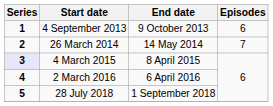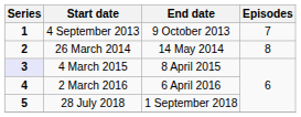 <table class="wikitable" style="text-align:center;">
 <tr>
 <th>Series</th>
 <th Series premiere>Start date</th>
 <th Series finale>End date</th>
 <th>Episodes</th>
 </tr>
 <tr>
 <td><strong>1</strong></td>
 <td>4 September 2013</td>
 <td>9 October 2013</td>
-<td>6</td>
+<td>7</td>
 </tr>
 <tr>
 <td><strong>2</strong></td>
 <td>26 March 2014</td>
 <td>14 May 2014</td>
-<td>7</td>
+<td>8</td>
 </tr>
 <tr>
 <td style="background: lavender;"><strong>3</strong></td>
 <td>4 March 2015</td>
 <td>8 April 2015</td>
 <td rowspan="3">6</td>
 </tr>
 <tr>
 <td><strong>4</strong></td>
 <td>2 March 2016</td>
 <td>6 April 2016</td>
 </tr>
 <tr>
 <td><strong>5</strong></td>
 <td>28 July 2018</td>
 <td>1 September 2018</td>
 </tr>
 <tr>
 </tr>
 </table>
